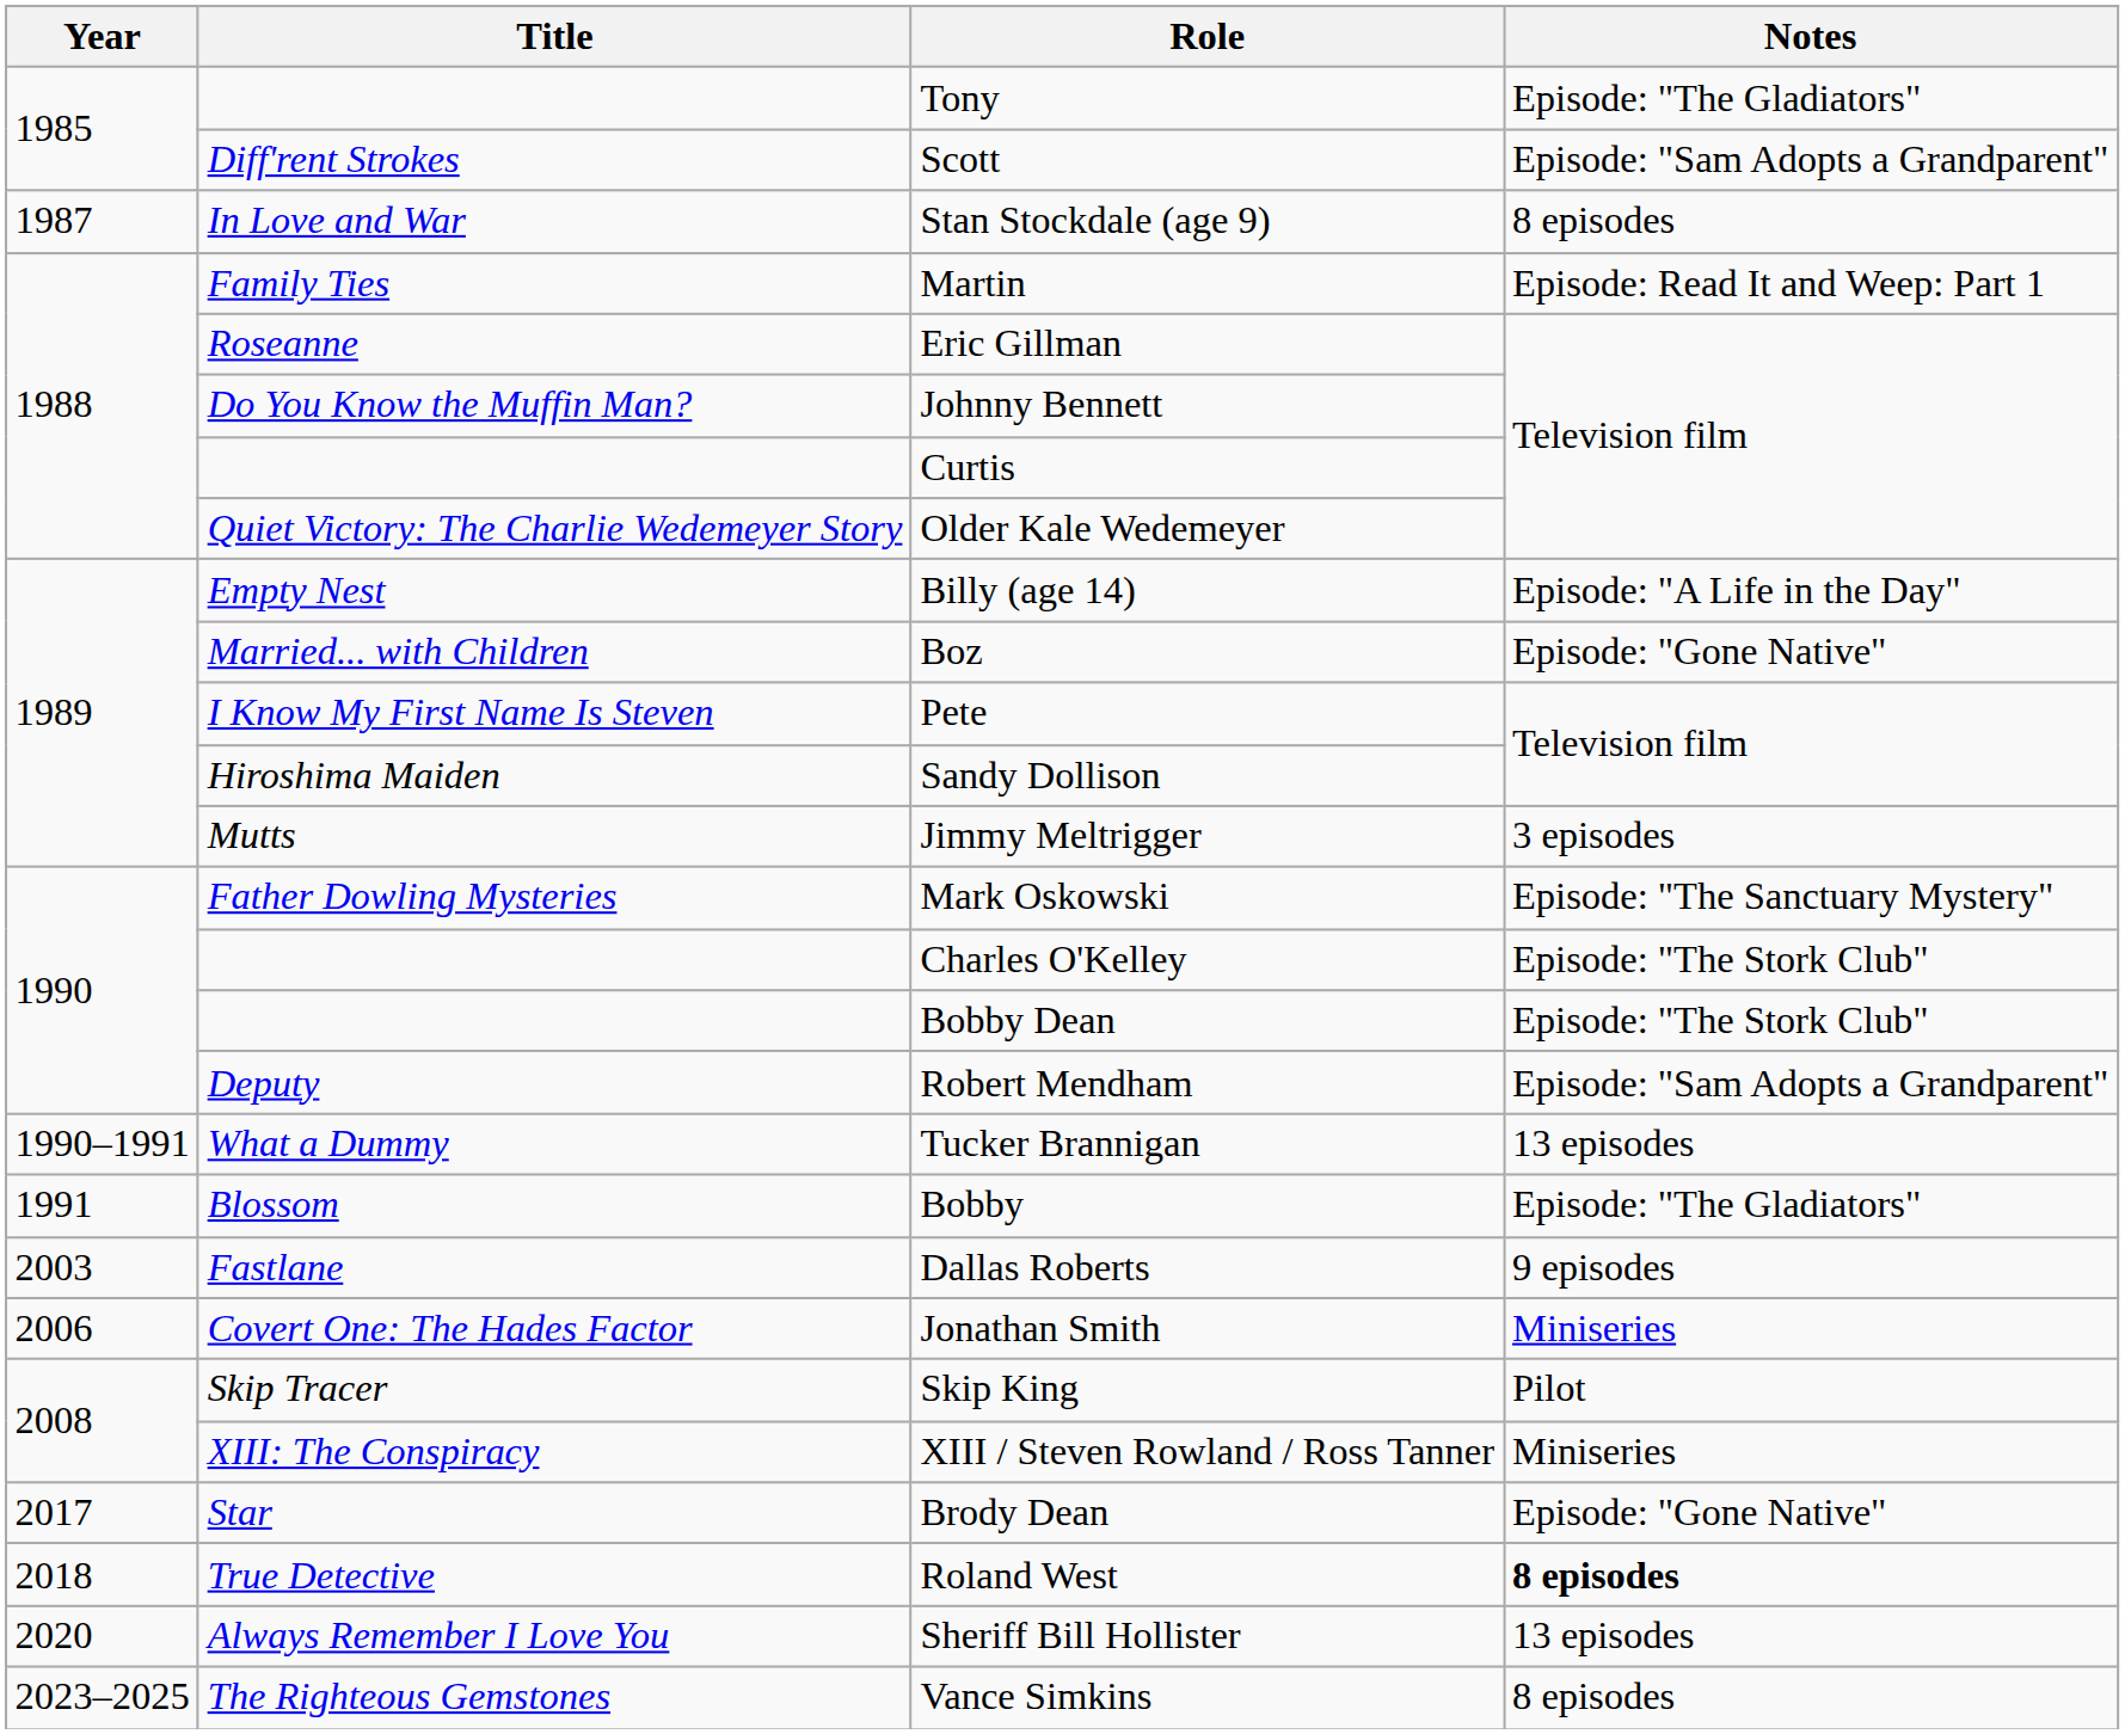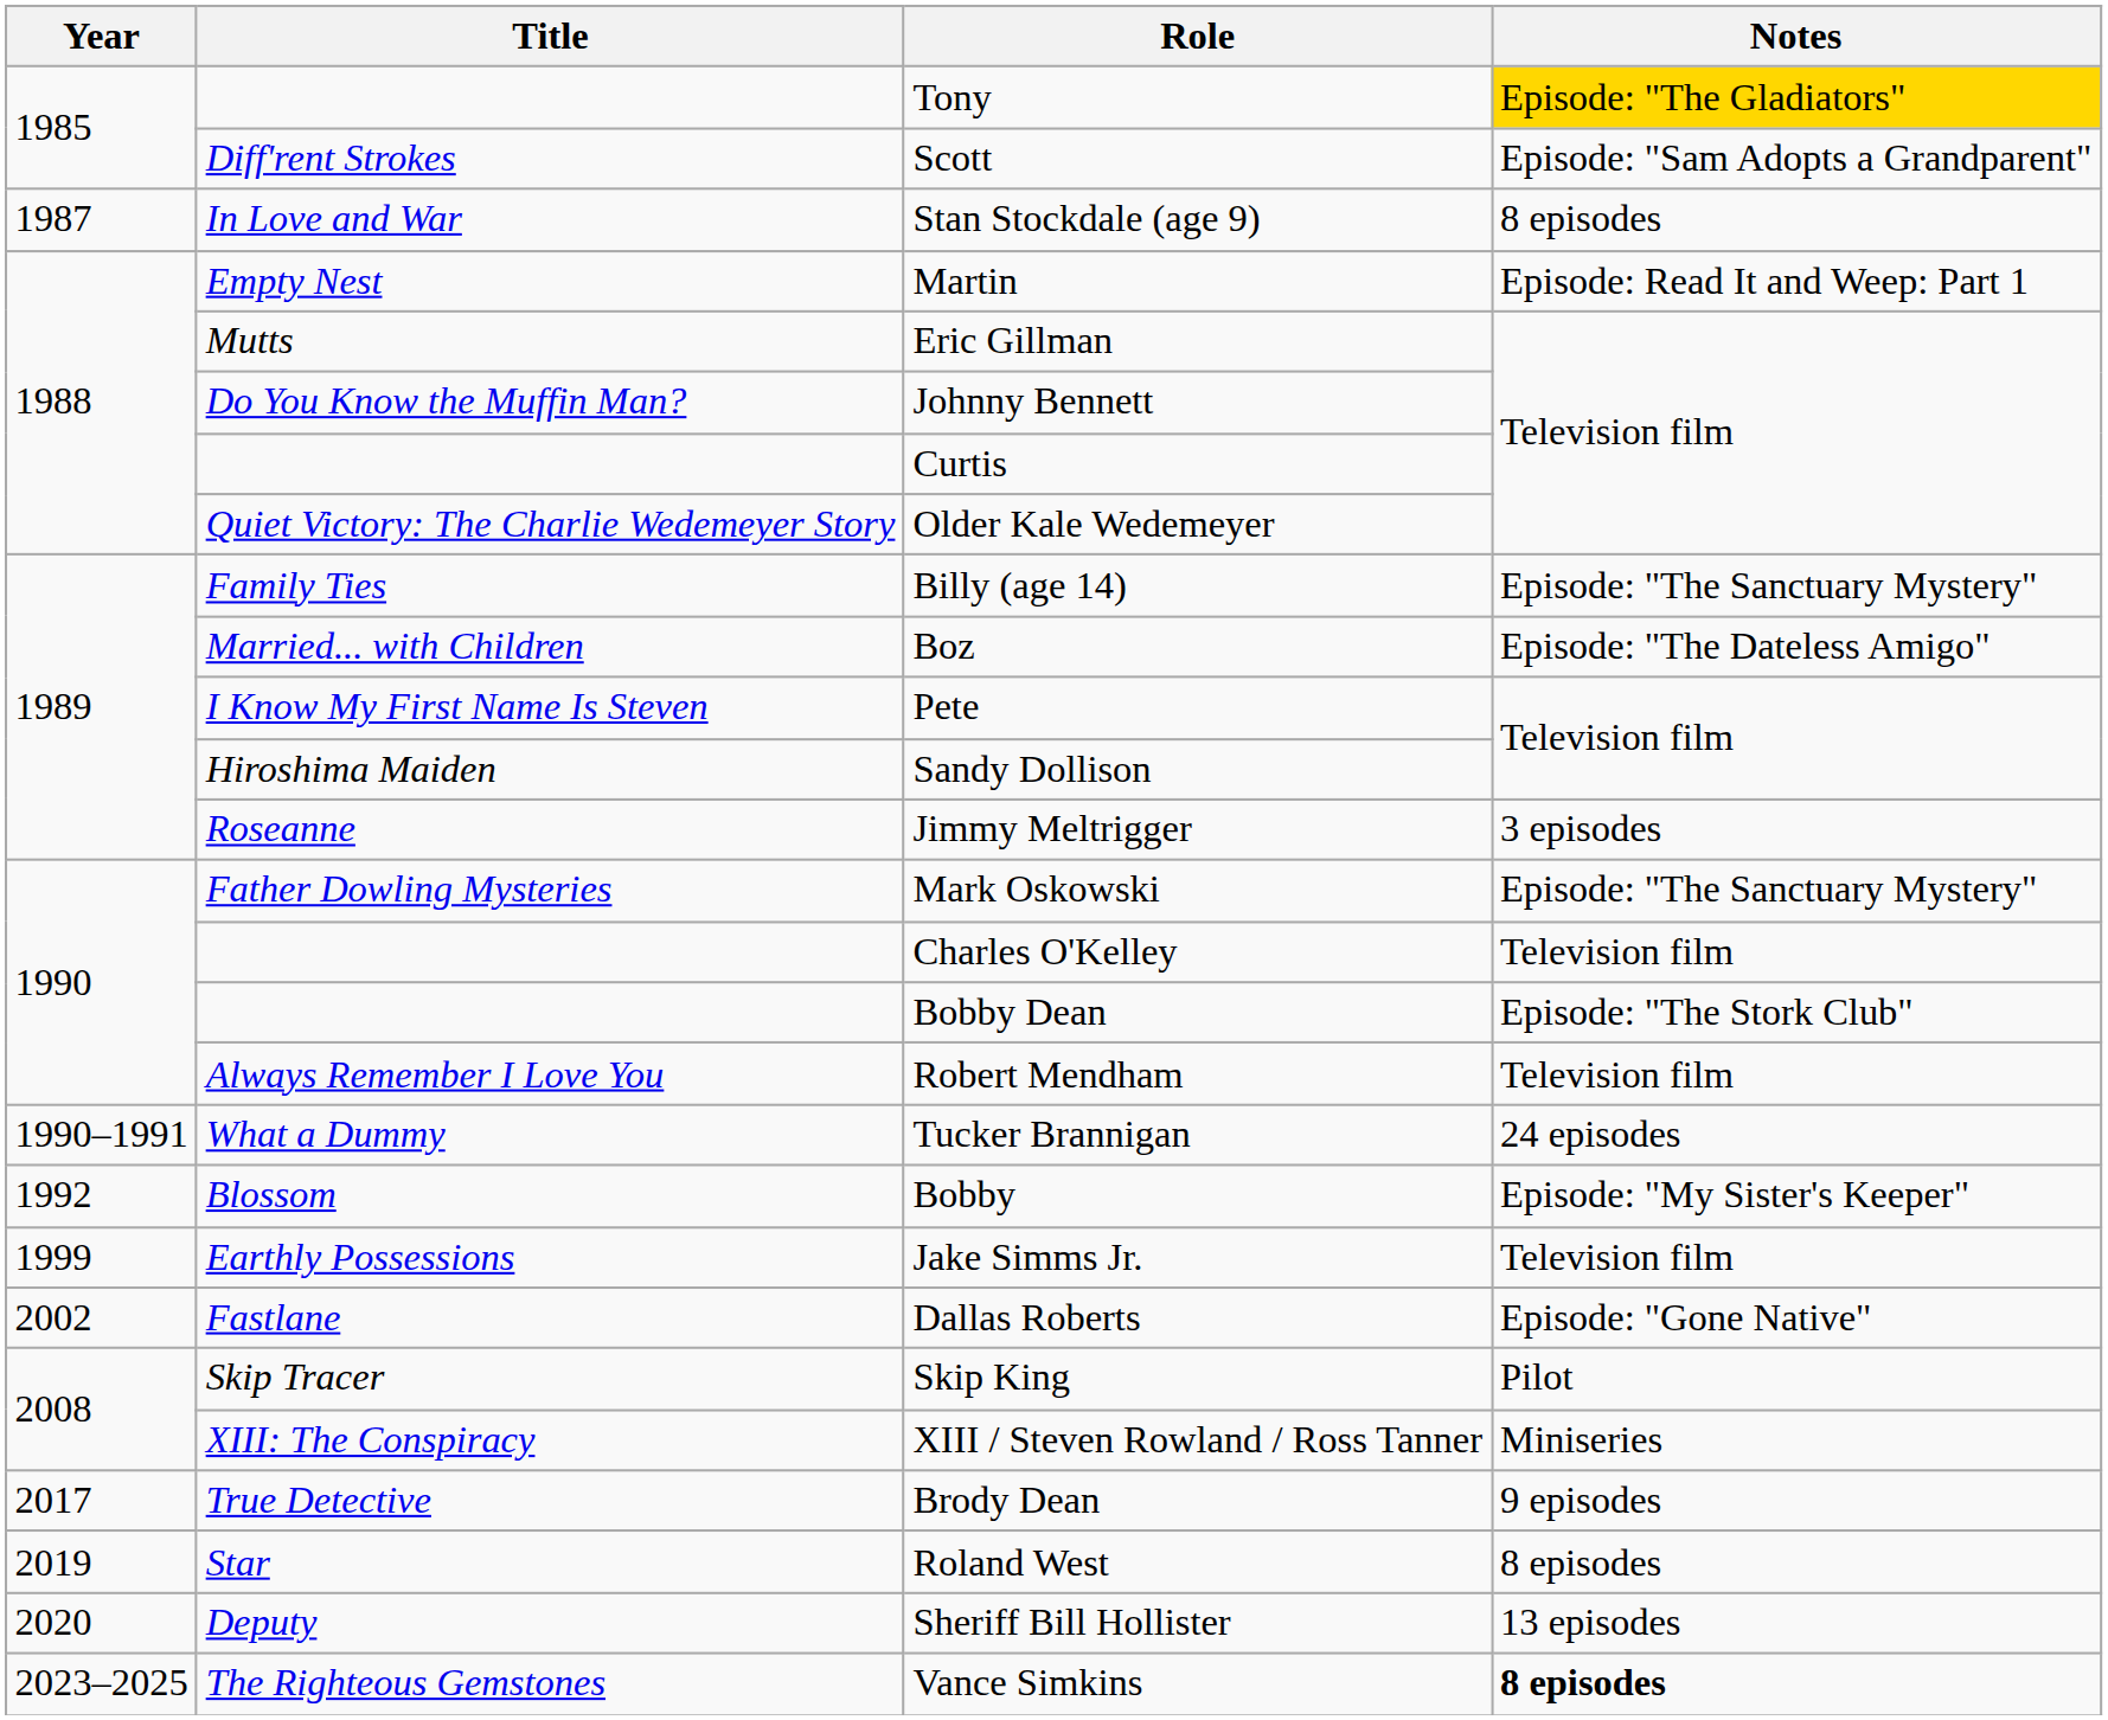 <table class="wikitable sortable">
 <tr>
 <th>Year</th>
 <th>Title</th>
 <th>Role</th>
 <th class="unsortable">Notes</th>
 </tr>
 <tr>
 <td rowspan="2">1985</td>
 <td><em></em></td>
 <td>Tony</td>
-<td>Episode: "The Gladiators"</td>
+<td style="background: gold;">Episode: "The Gladiators"</td>
 </tr>
 <tr>
 <td><em><a href='#'>Diff'rent Strokes</a></em></td>
 <td>Scott</td>
 <td>Episode: "Sam Adopts a Grandparent"</td>
 </tr>
 <tr>
 <td>1987</td>
 <td><em><a href='#'>In Love and War</a></em></td>
 <td>Stan Stockdale (age 9)</td>
 <td>8 episodes</td>
 </tr>
 <tr>
 <td rowspan="5">1988</td>
-<td><em><a href='#'>Family Ties</a></em></td>
+<td><em><a href='#'>Empty Nest</a></em></td>
 <td>Martin</td>
 <td>Episode: Read It and Weep: Part 1</td>
 </tr>
 <tr>
-<td><em><a href='#'>Roseanne</a></em></td>
+<td><em>Mutts</em></td>
 <td>Eric Gillman</td>
 <td rowspan="4">Television film</td>
 </tr>
 <tr>
 <td><em><a href='#'>Do You Know the Muffin Man?</a></em></td>
 <td>Johnny Bennett</td>
 </tr>
 <tr>
 <td><em></em></td>
 <td>Curtis</td>
 </tr>
 <tr>
 <td><em><a href='#'>Quiet Victory: The Charlie Wedemeyer Story</a></em></td>
 <td>Older Kale Wedemeyer</td>
 </tr>
 <tr>
 <td rowspan="5">1989</td>
-<td><em><a href='#'>Empty Nest</a></em></td>
+<td><em><a href='#'>Family Ties</a></em></td>
 <td>Billy (age 14)</td>
-<td>Episode: "A Life in the Day"</td>
+<td>Episode: "The Sanctuary Mystery"</td>
 </tr>
 <tr>
 <td><em><a href='#'>Married... with Children</a></em></td>
 <td>Boz</td>
-<td>Episode: "Gone Native"</td>
+<td>Episode: "The Dateless Amigo"</td>
 </tr>
 <tr>
 <td><em><a href='#'>I Know My First Name Is Steven</a></em></td>
 <td>Pete</td>
 <td rowspan="2">Television film</td>
 </tr>
 <tr>
 <td><em>Hiroshima Maiden</em></td>
 <td>Sandy Dollison</td>
 </tr>
 <tr>
-<td><em>Mutts</em></td>
+<td><em><a href='#'>Roseanne</a></em></td>
 <td>Jimmy Meltrigger</td>
 <td>3 episodes</td>
 </tr>
 <tr>
 <td rowspan="4">1990</td>
 <td><em><a href='#'>Father Dowling Mysteries</a></em></td>
 <td>Mark Oskowski</td>
 <td>Episode: "The Sanctuary Mystery"</td>
 </tr>
 <tr>
 <td><em></em></td>
 <td>Charles O'Kelley</td>
-<td>Episode: "The Stork Club"</td>
+<td>Television film</td>
 </tr>
 <tr>
 <td><em></em></td>
 <td>Bobby Dean</td>
 <td>Episode: "The Stork Club"</td>
 </tr>
 <tr>
-<td><em><a href='#'>Deputy</a></em></td>
+<td><em><a href='#'>Always Remember I Love You</a></em></td>
 <td>Robert Mendham</td>
-<td>Episode: "Sam Adopts a Grandparent"</td>
+<td>Television film</td>
 </tr>
 <tr>
 <td>1990–1991</td>
 <td><em><a href='#'>What a Dummy</a></em></td>
 <td>Tucker Brannigan</td>
-<td>13 episodes</td>
+<td>24 episodes</td>
 </tr>
 <tr>
-<td>1991</td>
+<td>1992</td>
 <td><em><a href='#'>Blossom</a></em></td>
 <td>Bobby</td>
-<td>Episode: "The Gladiators"</td>
+<td>Episode: "My Sister's Keeper"</td>
 </tr>
 <tr>
-<td>2003</td>
+<td>1999</td>
+<td><em><a href='#'>Earthly Possessions</a></em></td>
+<td>Jake Simms Jr.</td>
+<td>Television film</td>
+</tr>
+<tr>
+<td>2002</td>
 <td><em><a href='#'> Fastlane</a></em></td>
 <td>Dallas Roberts</td>
-<td>9 episodes</td>
-</tr>
-<tr>
-<td>2006</td>
-<td><em><a href='#'>Covert One: The Hades Factor</a></em></td>
-<td>Jonathan Smith</td>
-<td><a href='#'>Miniseries</a></td>
+<td>Episode: "Gone Native"</td>
 </tr>
 <tr>
 <td rowspan="2">2008</td>
 <td><em>Skip Tracer</em></td>
 <td>Skip King</td>
 <td>Pilot</td>
 </tr>
 <tr>
 <td><em><a href='#'>XIII: The Conspiracy</a></em></td>
 <td>XIII / Steven Rowland / Ross Tanner</td>
 <td>Miniseries</td>
 </tr>
 <tr>
 <td>2017</td>
-<td><em><a href='#'>Star</a></em></td>
+<td><em><a href='#'>True Detective</a></em></td>
 <td>Brody Dean</td>
-<td>Episode: "Gone Native"</td>
+<td>9 episodes</td>
 </tr>
 <tr>
-<td>2018</td>
-<td><em><a href='#'>True Detective</a></em></td>
+<td>2019</td>
+<td><em><a href='#'>Star</a></em></td>
 <td>Roland West</td>
-<td><strong>8 episodes</strong></td>
+<td>8 episodes</td>
 </tr>
 <tr>
 <td>2020</td>
-<td><em><a href='#'>Always Remember I Love You</a></em></td>
+<td><em><a href='#'>Deputy</a></em></td>
 <td>Sheriff Bill Hollister</td>
 <td>13 episodes</td>
 </tr>
 <tr>
 <td>2023–2025</td>
 <td><em><a href='#'>The Righteous Gemstones</a></em></td>
 <td>Vance Simkins</td>
-<td>8 episodes</td>
+<td><strong>8 episodes</strong></td>
 </tr>
 </table>
